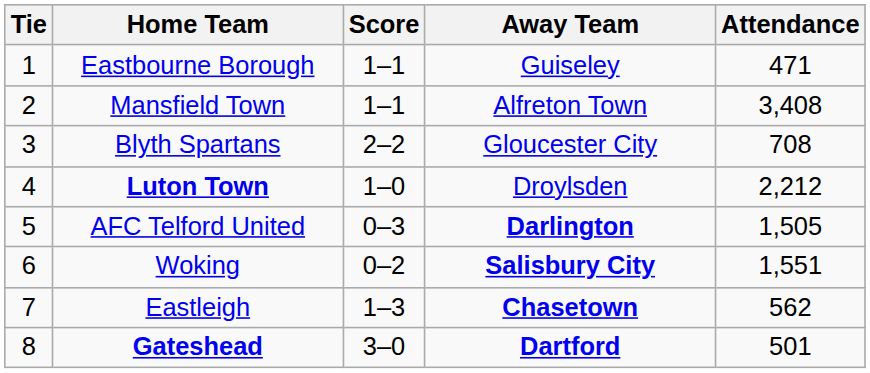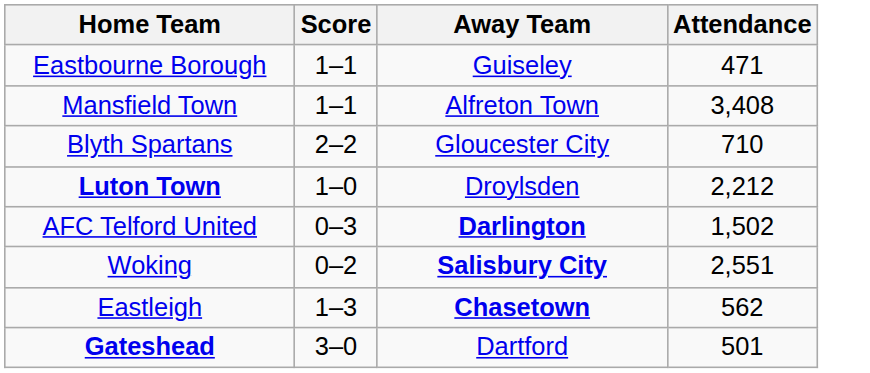 <table class="wikitable" style="text-align:center;">
 <tr>
-<th width=20>Tie</th>
 <th width=175>Home Team</th>
 <th width=20>Score</th>
 <th width=175>Away Team</th>
 <th width=20>Attendance</th>
 </tr>
 <tr>
-<td>1</td>
 <td><a href='#'>Eastbourne Borough</a></td>
 <td>1–1</td>
 <td><a href='#'>Guiseley</a></td>
 <td>471</td>
 </tr>
 <tr>
-<td>2</td>
 <td><a href='#'>Mansfield Town</a></td>
 <td>1–1</td>
 <td><a href='#'>Alfreton Town</a></td>
 <td>3,408</td>
 </tr>
 <tr>
-<td>3</td>
 <td><a href='#'>Blyth Spartans</a></td>
 <td>2–2</td>
 <td><a href='#'>Gloucester City</a></td>
-<td>708</td>
+<td>710</td>
 </tr>
 <tr>
-<td>4</td>
 <td><strong><a href='#'>Luton Town</a></strong></td>
 <td>1–0</td>
 <td><a href='#'>Droylsden</a></td>
 <td>2,212</td>
 </tr>
 <tr>
-<td>5</td>
 <td><a href='#'>AFC Telford United</a></td>
 <td>0–3</td>
 <td><strong><a href='#'>Darlington</a></strong></td>
-<td>1,505</td>
+<td>1,502</td>
 </tr>
 <tr>
-<td>6</td>
 <td><a href='#'>Woking</a></td>
 <td>0–2</td>
 <td><strong><a href='#'>Salisbury City</a></strong></td>
-<td>1,551</td>
+<td>2,551</td>
 </tr>
 <tr>
-<td>7</td>
 <td><a href='#'>Eastleigh</a></td>
 <td>1–3</td>
 <td><strong><a href='#'>Chasetown</a></strong></td>
 <td>562</td>
 </tr>
 <tr>
-<td>8</td>
 <td><strong><a href='#'>Gateshead</a></strong></td>
 <td>3–0</td>
-<td><strong><a href='#'>Dartford</a></strong></td>
+<td><a href='#'>Dartford</a></td>
 <td>501</td>
 </tr>
 </table>
